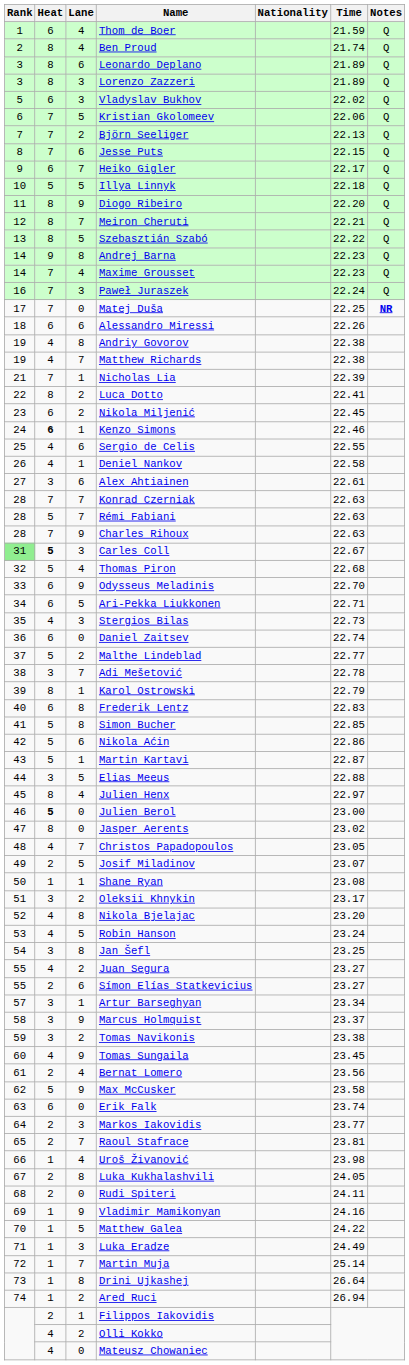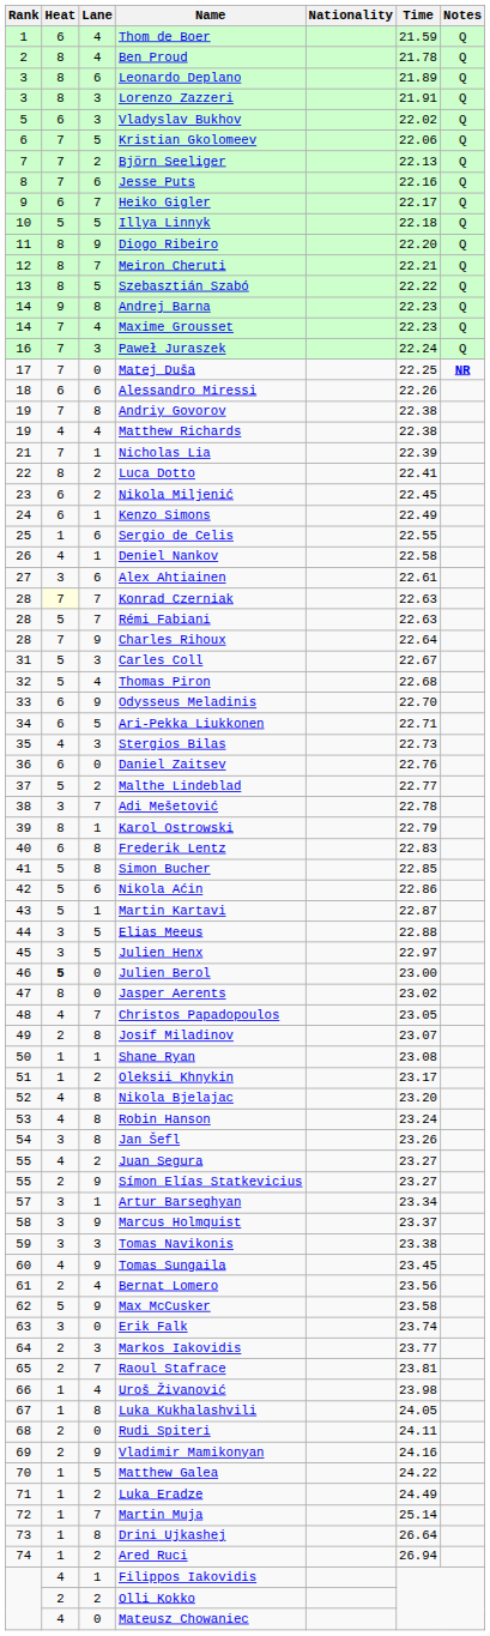 <table class="wikitable sortable" style="text-align:center">
 <tr>
 <th>Rank</th>
 <th>Heat</th>
 <th>Lane</th>
 <th>Name</th>
 <th>Nationality</th>
 <th>Time</th>
 <th>Notes</th>
 </tr>
 <tr bgcolor=ccffcc>
 <td>1</td>
 <td>6</td>
 <td>4</td>
 <td align=left><a href='#'>Thom de Boer</a></td>
 <td align=left></td>
 <td>21.59</td>
 <td>Q</td>
 </tr>
 <tr bgcolor=ccffcc>
 <td>2</td>
 <td>8</td>
 <td>4</td>
 <td align=left><a href='#'>Ben Proud</a></td>
 <td align=left></td>
-<td>21.74</td>
+<td>21.78</td>
 <td>Q</td>
 </tr>
 <tr bgcolor=ccffcc>
 <td>3</td>
 <td>8</td>
 <td>6</td>
 <td align=left><a href='#'>Leonardo Deplano</a></td>
 <td align=left></td>
 <td>21.89</td>
 <td>Q</td>
 </tr>
 <tr bgcolor=ccffcc>
 <td>3</td>
 <td>8</td>
 <td>3</td>
 <td align=left><a href='#'>Lorenzo Zazzeri</a></td>
 <td align=left></td>
-<td>21.89</td>
+<td>21.91</td>
 <td>Q</td>
 </tr>
 <tr bgcolor=ccffcc>
 <td>5</td>
 <td>6</td>
 <td>3</td>
 <td align=left><a href='#'>Vladyslav Bukhov</a></td>
 <td align=left></td>
 <td>22.02</td>
 <td>Q</td>
 </tr>
 <tr bgcolor=ccffcc>
 <td>6</td>
 <td>7</td>
 <td>5</td>
 <td align=left><a href='#'>Kristian Gkolomeev</a></td>
 <td align=left></td>
 <td>22.06</td>
 <td>Q</td>
 </tr>
 <tr bgcolor=ccffcc>
 <td>7</td>
 <td>7</td>
 <td>2</td>
 <td align=left><a href='#'>Björn Seeliger</a></td>
 <td align=left></td>
 <td>22.13</td>
 <td>Q</td>
 </tr>
 <tr bgcolor=ccffcc>
 <td>8</td>
 <td>7</td>
 <td>6</td>
 <td align=left><a href='#'>Jesse Puts</a></td>
 <td align=left></td>
-<td>22.15</td>
+<td>22.16</td>
 <td>Q</td>
 </tr>
 <tr bgcolor=ccffcc>
 <td>9</td>
 <td>6</td>
 <td>7</td>
 <td align=left><a href='#'>Heiko Gigler</a></td>
 <td align=left></td>
 <td>22.17</td>
 <td>Q</td>
 </tr>
 <tr bgcolor=ccffcc>
 <td>10</td>
 <td>5</td>
 <td>5</td>
 <td align=left><a href='#'>Illya Linnyk</a></td>
 <td align=left></td>
 <td>22.18</td>
 <td>Q</td>
 </tr>
 <tr bgcolor=ccffcc>
 <td>11</td>
 <td>8</td>
 <td>9</td>
 <td align=left><a href='#'>Diogo Ribeiro</a></td>
 <td align=left></td>
 <td>22.20</td>
 <td>Q</td>
 </tr>
 <tr bgcolor=ccffcc>
 <td>12</td>
 <td>8</td>
 <td>7</td>
 <td align=left><a href='#'>Meiron Cheruti</a></td>
 <td align=left></td>
 <td>22.21</td>
 <td>Q</td>
 </tr>
 <tr bgcolor=ccffcc>
 <td>13</td>
 <td>8</td>
 <td>5</td>
 <td align=left><a href='#'>Szebasztián Szabó</a></td>
 <td align=left></td>
 <td>22.22</td>
 <td>Q</td>
 </tr>
 <tr bgcolor=ccffcc>
 <td>14</td>
 <td>9</td>
 <td>8</td>
 <td align=left><a href='#'>Andrej Barna</a></td>
 <td align=left></td>
 <td>22.23</td>
 <td>Q</td>
 </tr>
 <tr bgcolor=ccffcc>
 <td>14</td>
 <td>7</td>
 <td>4</td>
 <td align=left><a href='#'>Maxime Grousset</a></td>
 <td align=left></td>
 <td>22.23</td>
 <td>Q</td>
 </tr>
 <tr bgcolor=ccffcc>
 <td>16</td>
 <td>7</td>
 <td>3</td>
 <td align=left><a href='#'>Paweł Juraszek</a></td>
 <td align=left></td>
 <td>22.24</td>
 <td>Q</td>
 </tr>
 <tr>
 <td>17</td>
 <td>7</td>
 <td>0</td>
 <td align=left><a href='#'>Matej Duša</a></td>
 <td align=left></td>
 <td>22.25</td>
 <td><strong><a href='#'>NR</a></strong></td>
 </tr>
 <tr>
 <td>18</td>
 <td>6</td>
 <td>6</td>
 <td align=left><a href='#'>Alessandro Miressi</a></td>
 <td align=left></td>
 <td>22.26</td>
 <td></td>
 </tr>
 <tr>
 <td>19</td>
-<td>4</td>
+<td>7</td>
 <td>8</td>
 <td align=left><a href='#'>Andriy Govorov</a></td>
 <td align=left></td>
 <td>22.38</td>
 <td></td>
 </tr>
 <tr>
 <td>19</td>
 <td>4</td>
-<td>7</td>
+<td>4</td>
 <td align=left><a href='#'>Matthew Richards</a></td>
 <td align=left></td>
 <td>22.38</td>
 <td></td>
 </tr>
 <tr>
 <td>21</td>
 <td>7</td>
 <td>1</td>
 <td align=left><a href='#'>Nicholas Lia</a></td>
 <td align=left></td>
 <td>22.39</td>
 <td></td>
 </tr>
 <tr>
 <td>22</td>
 <td>8</td>
 <td>2</td>
 <td align=left><a href='#'>Luca Dotto</a></td>
 <td align=left></td>
 <td>22.41</td>
 <td></td>
 </tr>
 <tr>
 <td>23</td>
 <td>6</td>
 <td>2</td>
 <td align=left><a href='#'>Nikola Miljenić</a></td>
 <td align=left></td>
 <td>22.45</td>
 <td></td>
 </tr>
 <tr>
 <td>24</td>
-<td><strong>6</strong></td>
+<td>6</td>
 <td>1</td>
 <td align=left><a href='#'>Kenzo Simons</a></td>
 <td align=left></td>
-<td>22.46</td>
+<td>22.49</td>
 <td></td>
 </tr>
 <tr>
 <td>25</td>
-<td>4</td>
+<td>1</td>
 <td>6</td>
 <td align=left><a href='#'>Sergio de Celis</a></td>
 <td align=left></td>
 <td>22.55</td>
 <td></td>
 </tr>
 <tr>
 <td>26</td>
 <td>4</td>
 <td>1</td>
 <td align=left><a href='#'>Deniel Nankov</a></td>
 <td align=left></td>
 <td>22.58</td>
 <td></td>
 </tr>
 <tr>
 <td>27</td>
 <td>3</td>
 <td>6</td>
 <td align=left><a href='#'>Alex Ahtiainen</a></td>
 <td align=left></td>
 <td>22.61</td>
 <td></td>
 </tr>
 <tr>
 <td>28</td>
-<td>7</td>
+<td style="background: lightyellow;">7</td>
 <td>7</td>
 <td align=left><a href='#'>Konrad Czerniak</a></td>
 <td align=left></td>
 <td>22.63</td>
 <td></td>
 </tr>
 <tr>
 <td>28</td>
 <td>5</td>
 <td>7</td>
 <td align=left><a href='#'>Rémi Fabiani</a></td>
 <td align=left></td>
 <td>22.63</td>
 <td></td>
 </tr>
 <tr>
 <td>28</td>
 <td>7</td>
 <td>9</td>
 <td align=left><a href='#'>Charles Rihoux</a></td>
 <td align=left></td>
-<td>22.63</td>
+<td>22.64</td>
 <td></td>
 </tr>
 <tr>
-<td style="background: lightgreen;">31</td>
-<td><strong>5</strong></td>
+<td>31</td>
+<td>5</td>
 <td>3</td>
 <td align=left><a href='#'>Carles Coll</a></td>
 <td align=left></td>
 <td>22.67</td>
 <td></td>
 </tr>
 <tr>
 <td>32</td>
 <td>5</td>
 <td>4</td>
 <td align=left><a href='#'>Thomas Piron</a></td>
 <td align=left></td>
 <td>22.68</td>
 <td></td>
 </tr>
 <tr>
 <td>33</td>
 <td>6</td>
 <td>9</td>
 <td align=left><a href='#'>Odysseus Meladinis</a></td>
 <td align=left></td>
 <td>22.70</td>
 <td></td>
 </tr>
 <tr>
 <td>34</td>
 <td>6</td>
 <td>5</td>
 <td align=left><a href='#'>Ari-Pekka Liukkonen</a></td>
 <td align=left></td>
 <td>22.71</td>
 <td></td>
 </tr>
 <tr>
 <td>35</td>
 <td>4</td>
 <td>3</td>
 <td align=left><a href='#'>Stergios Bilas</a></td>
 <td align=left></td>
 <td>22.73</td>
 <td></td>
 </tr>
 <tr>
 <td>36</td>
 <td>6</td>
 <td>0</td>
 <td align=left><a href='#'>Daniel Zaitsev</a></td>
 <td align=left></td>
-<td>22.74</td>
+<td>22.76</td>
 <td></td>
 </tr>
 <tr>
 <td>37</td>
 <td>5</td>
 <td>2</td>
 <td align=left><a href='#'>Malthe Lindeblad</a></td>
 <td align=left></td>
 <td>22.77</td>
 <td></td>
 </tr>
 <tr>
 <td>38</td>
 <td>3</td>
 <td>7</td>
 <td align=left><a href='#'>Adi Mešetović</a></td>
 <td align=left></td>
 <td>22.78</td>
 <td></td>
 </tr>
 <tr>
 <td>39</td>
 <td>8</td>
 <td>1</td>
 <td align=left><a href='#'>Karol Ostrowski</a></td>
 <td align=left></td>
 <td>22.79</td>
 <td></td>
 </tr>
 <tr>
 <td>40</td>
 <td>6</td>
 <td>8</td>
 <td align=left><a href='#'>Frederik Lentz</a></td>
 <td align=left></td>
 <td>22.83</td>
 <td></td>
 </tr>
 <tr>
 <td>41</td>
 <td>5</td>
 <td>8</td>
 <td align=left><a href='#'>Simon Bucher</a></td>
 <td align=left></td>
 <td>22.85</td>
 <td></td>
 </tr>
 <tr>
 <td>42</td>
 <td>5</td>
 <td>6</td>
 <td align=left><a href='#'>Nikola Aćin</a></td>
 <td align=left></td>
 <td>22.86</td>
 <td></td>
 </tr>
 <tr>
 <td>43</td>
 <td>5</td>
 <td>1</td>
 <td align=left><a href='#'>Martin Kartavi</a></td>
 <td align=left></td>
 <td>22.87</td>
 <td></td>
 </tr>
 <tr>
 <td>44</td>
 <td>3</td>
 <td>5</td>
 <td align=left><a href='#'>Elias Meeus</a></td>
 <td align=left></td>
 <td>22.88</td>
 <td></td>
 </tr>
 <tr>
 <td>45</td>
-<td>8</td>
-<td>4</td>
+<td>3</td>
+<td>5</td>
 <td align=left><a href='#'>Julien Henx</a></td>
 <td align=left></td>
 <td>22.97</td>
 <td></td>
 </tr>
 <tr>
 <td>46</td>
 <td><strong>5</strong></td>
 <td>0</td>
 <td align=left><a href='#'>Julien Berol</a></td>
 <td align=left></td>
 <td>23.00</td>
 <td></td>
 </tr>
 <tr>
 <td>47</td>
 <td>8</td>
 <td>0</td>
 <td align=left><a href='#'>Jasper Aerents</a></td>
 <td align=left></td>
 <td>23.02</td>
 <td></td>
 </tr>
 <tr>
 <td>48</td>
 <td>4</td>
 <td>7</td>
 <td align=left><a href='#'>Christos Papadopoulos</a></td>
 <td align=left></td>
 <td>23.05</td>
 <td></td>
 </tr>
 <tr>
 <td>49</td>
 <td>2</td>
-<td>5</td>
+<td>8</td>
 <td align=left><a href='#'>Josif Miladinov</a></td>
 <td align=left></td>
 <td>23.07</td>
 <td></td>
 </tr>
 <tr>
 <td>50</td>
 <td>1</td>
 <td>1</td>
 <td align=left><a href='#'>Shane Ryan</a></td>
 <td align=left></td>
 <td>23.08</td>
 <td></td>
 </tr>
 <tr>
 <td>51</td>
-<td>3</td>
+<td>1</td>
 <td>2</td>
 <td align=left><a href='#'>Oleksii Khnykin</a></td>
 <td align=left></td>
 <td>23.17</td>
 <td></td>
 </tr>
 <tr>
 <td>52</td>
 <td>4</td>
 <td>8</td>
 <td align=left><a href='#'>Nikola Bjelajac</a></td>
 <td align=left></td>
 <td>23.20</td>
 <td></td>
 </tr>
 <tr>
 <td>53</td>
 <td>4</td>
-<td>5</td>
+<td>8</td>
 <td align=left><a href='#'>Robin Hanson</a></td>
 <td align=left></td>
 <td>23.24</td>
 <td></td>
 </tr>
 <tr>
 <td>54</td>
 <td>3</td>
 <td>8</td>
 <td align=left><a href='#'>Jan Šefl</a></td>
 <td align=left></td>
-<td>23.25</td>
+<td>23.26</td>
 <td></td>
 </tr>
 <tr>
 <td>55</td>
 <td>4</td>
 <td>2</td>
 <td align=left><a href='#'>Juan Segura</a></td>
 <td align=left></td>
 <td>23.27</td>
 <td></td>
 </tr>
 <tr>
 <td>55</td>
 <td>2</td>
-<td>6</td>
+<td>9</td>
 <td align=left><a href='#'>Símon Elías Statkevicius</a></td>
 <td align=left></td>
 <td>23.27</td>
 <td></td>
 </tr>
 <tr>
 <td>57</td>
 <td>3</td>
 <td>1</td>
 <td align=left><a href='#'>Artur Barseghyan</a></td>
 <td align=left></td>
 <td>23.34</td>
 <td></td>
 </tr>
 <tr>
 <td>58</td>
 <td>3</td>
 <td>9</td>
 <td align=left><a href='#'>Marcus Holmquist</a></td>
 <td align=left></td>
 <td>23.37</td>
 <td></td>
 </tr>
 <tr>
 <td>59</td>
 <td>3</td>
-<td>2</td>
+<td>3</td>
 <td align=left><a href='#'>Tomas Navikonis</a></td>
 <td align=left></td>
 <td>23.38</td>
 <td></td>
 </tr>
 <tr>
 <td>60</td>
 <td>4</td>
 <td>9</td>
 <td align=left><a href='#'>Tomas Sungaila</a></td>
 <td align=left></td>
 <td>23.45</td>
 <td></td>
 </tr>
 <tr>
 <td>61</td>
 <td>2</td>
 <td>4</td>
 <td align=left><a href='#'>Bernat Lomero</a></td>
 <td align=left></td>
 <td>23.56</td>
 <td></td>
 </tr>
 <tr>
 <td>62</td>
 <td>5</td>
 <td>9</td>
 <td align=left><a href='#'>Max McCusker</a></td>
 <td align=left></td>
 <td>23.58</td>
 <td></td>
 </tr>
 <tr>
 <td>63</td>
-<td>6</td>
+<td>3</td>
 <td>0</td>
 <td align=left><a href='#'>Erik Falk</a></td>
 <td align=left></td>
 <td>23.74</td>
 <td></td>
 </tr>
 <tr>
 <td>64</td>
 <td>2</td>
 <td>3</td>
 <td align=left><a href='#'>Markos Iakovidis</a></td>
 <td align=left></td>
 <td>23.77</td>
 <td></td>
 </tr>
 <tr>
 <td>65</td>
 <td>2</td>
 <td>7</td>
 <td align=left><a href='#'>Raoul Stafrace</a></td>
 <td align=left></td>
 <td>23.81</td>
 <td></td>
 </tr>
 <tr>
 <td>66</td>
 <td>1</td>
 <td>4</td>
 <td align=left><a href='#'>Uroš Živanović</a></td>
 <td align=left></td>
 <td>23.98</td>
 <td></td>
 </tr>
 <tr>
 <td>67</td>
-<td>2</td>
+<td>1</td>
 <td>8</td>
 <td align=left><a href='#'>Luka Kukhalashvili</a></td>
 <td align=left></td>
 <td>24.05</td>
 <td></td>
 </tr>
 <tr>
 <td>68</td>
 <td>2</td>
 <td>0</td>
 <td align=left><a href='#'>Rudi Spiteri</a></td>
 <td align=left></td>
 <td>24.11</td>
 <td></td>
 </tr>
 <tr>
 <td>69</td>
-<td>1</td>
+<td>2</td>
 <td>9</td>
 <td align=left><a href='#'>Vladimir Mamikonyan</a></td>
 <td align=left></td>
 <td>24.16</td>
 <td></td>
 </tr>
 <tr>
 <td>70</td>
 <td>1</td>
 <td>5</td>
 <td align=left><a href='#'>Matthew Galea</a></td>
 <td align=left></td>
 <td>24.22</td>
 <td></td>
 </tr>
 <tr>
 <td>71</td>
 <td>1</td>
-<td>3</td>
+<td>2</td>
 <td align=left><a href='#'>Luka Eradze</a></td>
 <td align=left></td>
 <td>24.49</td>
 <td></td>
 </tr>
 <tr>
 <td>72</td>
 <td>1</td>
 <td>7</td>
 <td align=left><a href='#'>Martin Muja</a></td>
 <td align=left></td>
 <td>25.14</td>
 <td></td>
 </tr>
 <tr>
 <td>73</td>
 <td>1</td>
 <td>8</td>
 <td align=left><a href='#'>Drini Ujkashej</a></td>
 <td align=left></td>
 <td>26.64</td>
 <td></td>
 </tr>
 <tr>
 <td>74</td>
 <td>1</td>
 <td>2</td>
 <td align=left><a href='#'>Ared Ruci</a></td>
 <td align=left></td>
 <td>26.94</td>
 <td></td>
 </tr>
 <tr>
 <td rowspan=3></td>
-<td>2</td>
+<td>4</td>
 <td>1</td>
 <td align=left><a href='#'>Filippos Iakovidis</a></td>
 <td align=left></td>
 <td colspan=2 rowspan=3></td>
 </tr>
 <tr>
-<td>4</td>
+<td>2</td>
 <td>2</td>
 <td align=left><a href='#'>Olli Kokko</a></td>
 <td align=left></td>
 </tr>
 <tr>
 <td>4</td>
 <td>0</td>
 <td align=left><a href='#'>Mateusz Chowaniec</a></td>
 <td align=left></td>
 </tr>
 </table>
